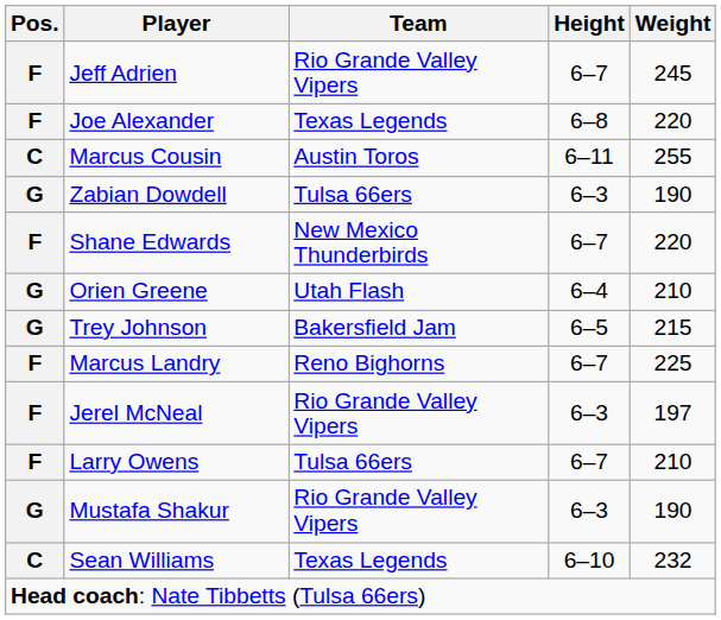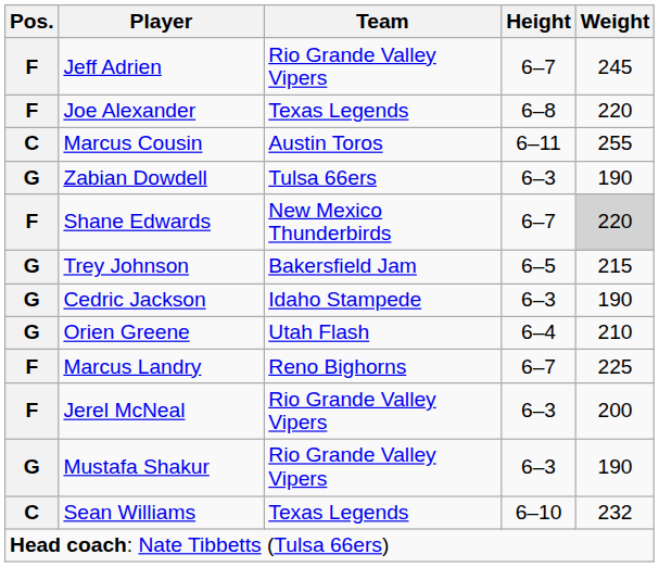 <table class="wikitable">
 <tr>
 <th>Pos.</th>
 <th style="width:150px;">Player</th>
 <th width=175>Team</th>
 <th>Height</th>
 <th>Weight</th>
 </tr>
 <tr>
 <th>F</th>
 <td><a href='#'>Jeff Adrien</a></td>
 <td><a href='#'>Rio Grande Valley Vipers</a></td>
 <td align=center>6–7</td>
 <td align=center>245</td>
 </tr>
 <tr>
 <th>F</th>
 <td><a href='#'>Joe Alexander</a></td>
 <td><a href='#'>Texas Legends</a></td>
 <td align=center>6–8</td>
 <td align=center>220</td>
 </tr>
 <tr>
 <th>C</th>
 <td><a href='#'>Marcus Cousin</a></td>
 <td><a href='#'>Austin Toros</a></td>
 <td align=center>6–11</td>
 <td align=center>255</td>
 </tr>
 <tr>
 <th>G</th>
 <td><a href='#'>Zabian Dowdell</a></td>
 <td><a href='#'>Tulsa 66ers</a></td>
 <td align=center>6–3</td>
 <td align=center>190</td>
 </tr>
 <tr>
 <th>F</th>
 <td><a href='#'>Shane Edwards</a></td>
 <td><a href='#'>New Mexico Thunderbirds</a></td>
 <td align=center>6–7</td>
-<td align=center>220</td>
+<td align=center style="background: lightgrey;">220</td>
+</tr>
+<tr>
+<th>G</th>
+<td><a href='#'>Trey Johnson</a></td>
+<td><a href='#'>Bakersfield Jam</a></td>
+<td align=center>6–5</td>
+<td align=center>215</td>
+</tr>
+<tr>
+<th>G</th>
+<td><a href='#'>Cedric Jackson</a></td>
+<td><a href='#'>Idaho Stampede</a></td>
+<td align=center>6–3</td>
+<td align=center>190</td>
 </tr>
 <tr>
 <th>G</th>
 <td><a href='#'>Orien Greene</a></td>
 <td><a href='#'>Utah Flash</a></td>
 <td align=center>6–4</td>
 <td align=center>210</td>
-</tr>
-<tr>
-<th>G</th>
-<td><a href='#'>Trey Johnson</a></td>
-<td><a href='#'>Bakersfield Jam</a></td>
-<td align=center>6–5</td>
-<td align=center>215</td>
 </tr>
 <tr>
 <th>F</th>
 <td><a href='#'>Marcus Landry</a></td>
 <td><a href='#'>Reno Bighorns</a></td>
 <td align=center>6–7</td>
 <td align=center>225</td>
 </tr>
 <tr>
 <th>F</th>
 <td><a href='#'>Jerel McNeal</a></td>
 <td><a href='#'>Rio Grande Valley Vipers</a></td>
 <td align=center>6–3</td>
-<td align=center>197</td>
-</tr>
-<tr>
-<th>F</th>
-<td><a href='#'>Larry Owens</a></td>
-<td><a href='#'>Tulsa 66ers</a></td>
-<td align=center>6–7</td>
-<td align=center>210</td>
+<td align=center>200</td>
 </tr>
 <tr>
 <th>G</th>
 <td><a href='#'>Mustafa Shakur</a></td>
 <td><a href='#'>Rio Grande Valley Vipers</a></td>
 <td align=center>6–3</td>
 <td align=center>190</td>
 </tr>
 <tr>
 <th>C</th>
 <td><a href='#'>Sean Williams</a></td>
 <td><a href='#'>Texas Legends</a></td>
 <td align=center>6–10</td>
 <td align=center>232</td>
 </tr>
 <tr>
 <td colspan="5"><strong>Head coach</strong>: <a href='#'>Nate Tibbetts</a> (<a href='#'>Tulsa 66ers</a>)</td>
 </tr>
 </table>
